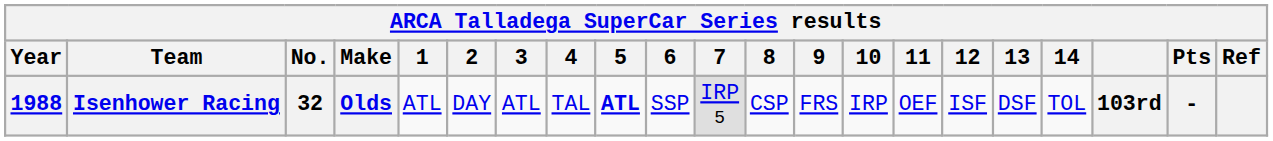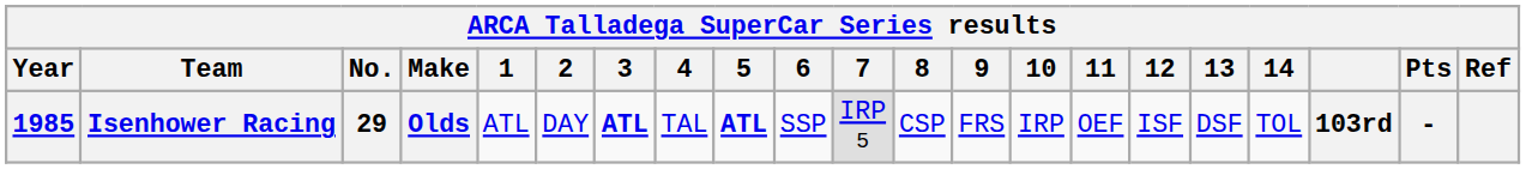 <table class="wikitable" style="text-align:center; font-size:75%">
 <tr>
 <th colspan=21><a href='#'>ARCA Talladega SuperCar Series</a> results</th>
 </tr>
 <tr>
 <th>Year</th>
 <th>Team</th>
 <th>No.</th>
 <th>Make</th>
 <th>1</th>
 <th>2</th>
 <th>3</th>
 <th>4</th>
 <th>5</th>
 <th>6</th>
 <th>7</th>
 <th>8</th>
 <th>9</th>
 <th>10</th>
 <th>11</th>
 <th>12</th>
 <th>13</th>
 <th>14</th>
 <th></th>
 <th>Pts</th>
 <th>Ref</th>
 </tr>
 <tr>
-<th><a href='#'>1988</a></th>
+<th><a href='#'>1985</a></th>
 <th><a href='#'>Isenhower Racing</a></th>
-<th>32</th>
+<th>29</th>
 <th><a href='#'>Olds</a></th>
 <td><a href='#'>ATL</a></td>
 <td><a href='#'>DAY</a></td>
-<td><a href='#'>ATL</a></td>
+<td><strong><a href='#'>ATL</a></strong></td>
 <td><a href='#'>TAL</a></td>
 <td><strong><a href='#'>ATL</a></strong></td>
 <td><a href='#'>SSP</a></td>
 <td style="background:#DFDFDF;"><a href='#'>IRP</a><br><small>5</small></td>
 <td><a href='#'>CSP</a></td>
 <td><a href='#'>FRS</a></td>
 <td><a href='#'>IRP</a></td>
 <td><a href='#'>OEF</a></td>
 <td><a href='#'>ISF</a></td>
 <td><a href='#'>DSF</a></td>
 <td><a href='#'>TOL</a></td>
 <th>103rd</th>
 <th>-</th>
 <th></th>
 </tr>
 </table>
